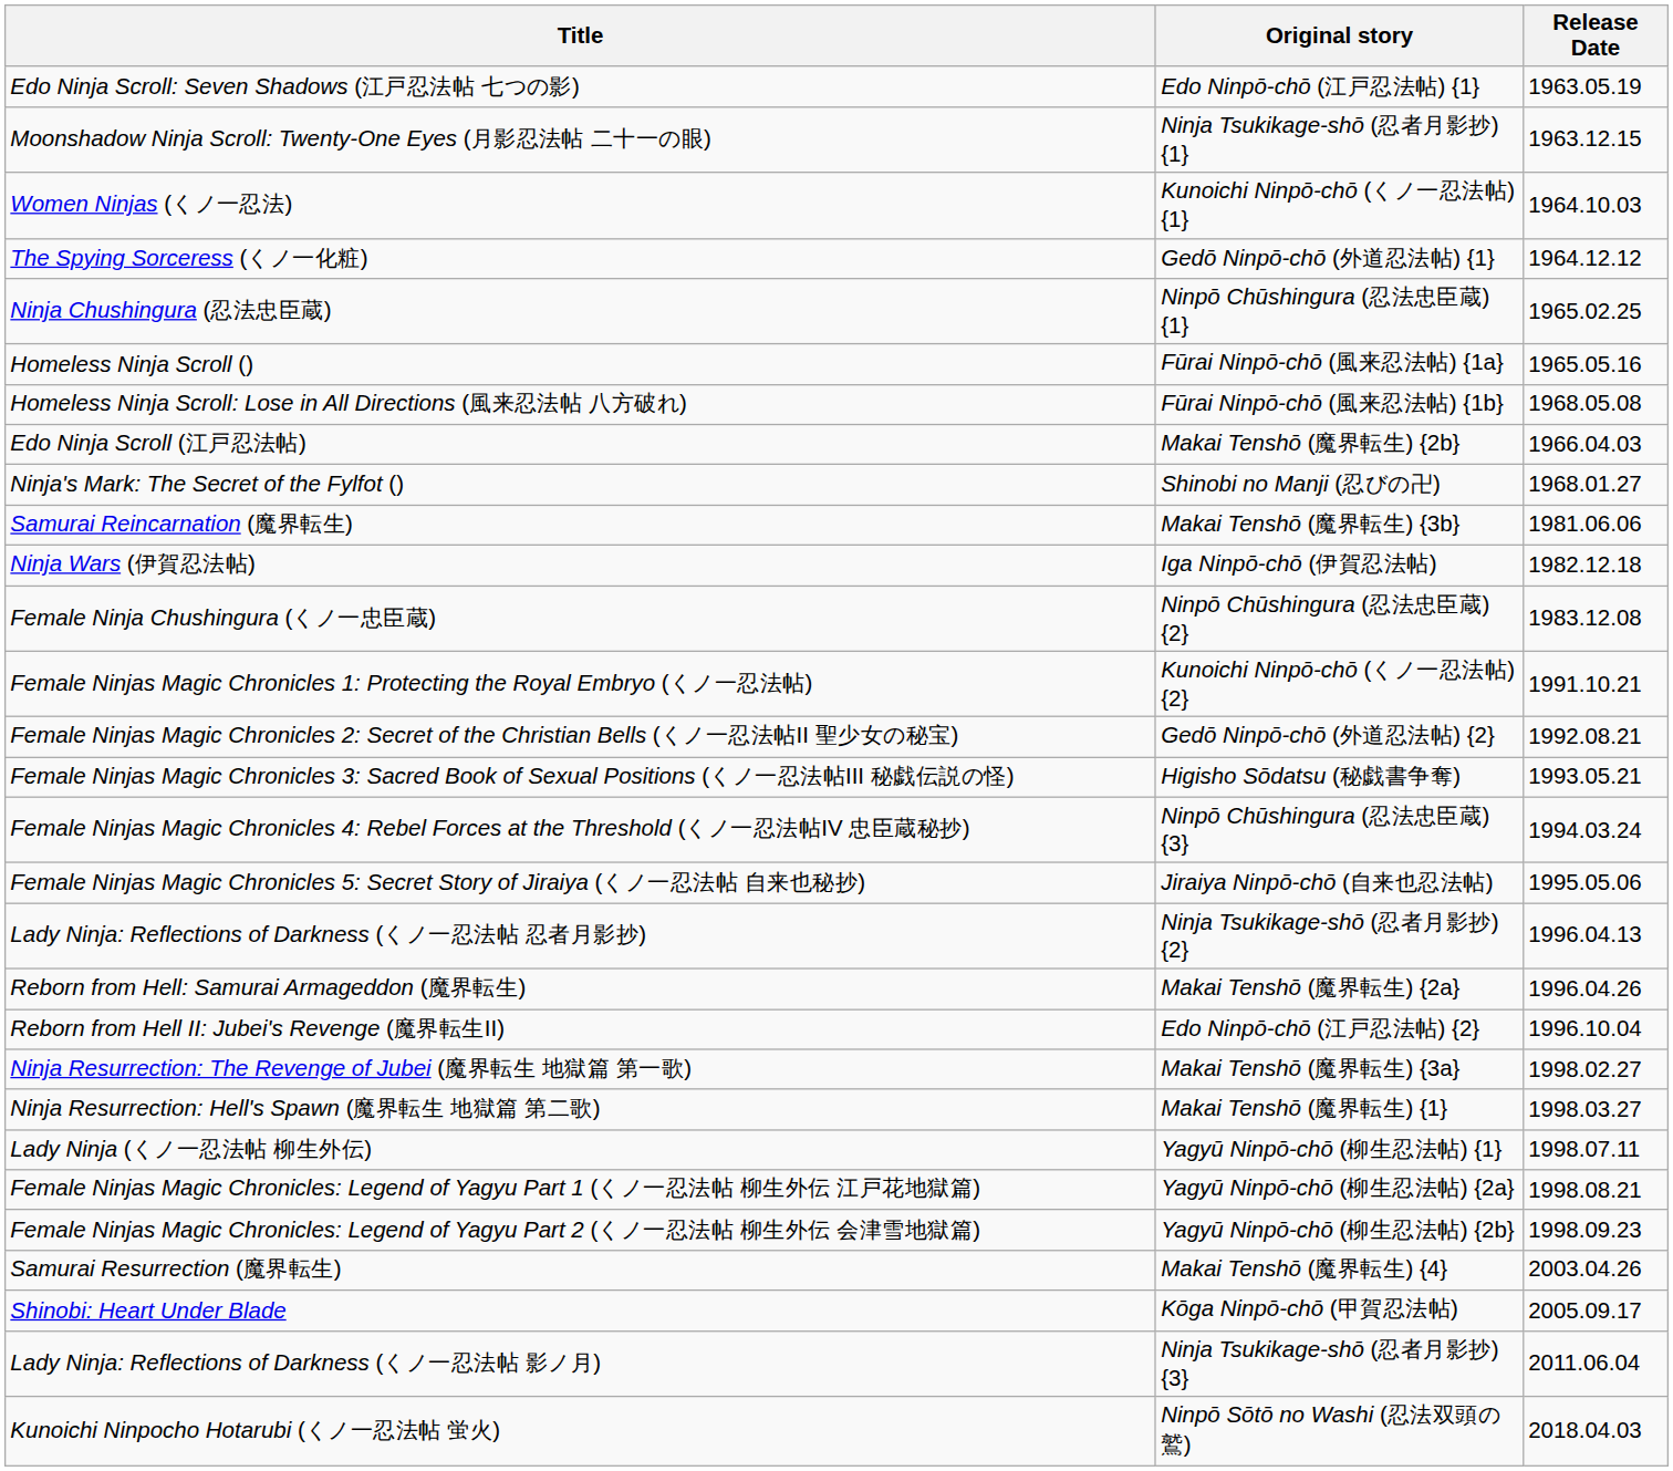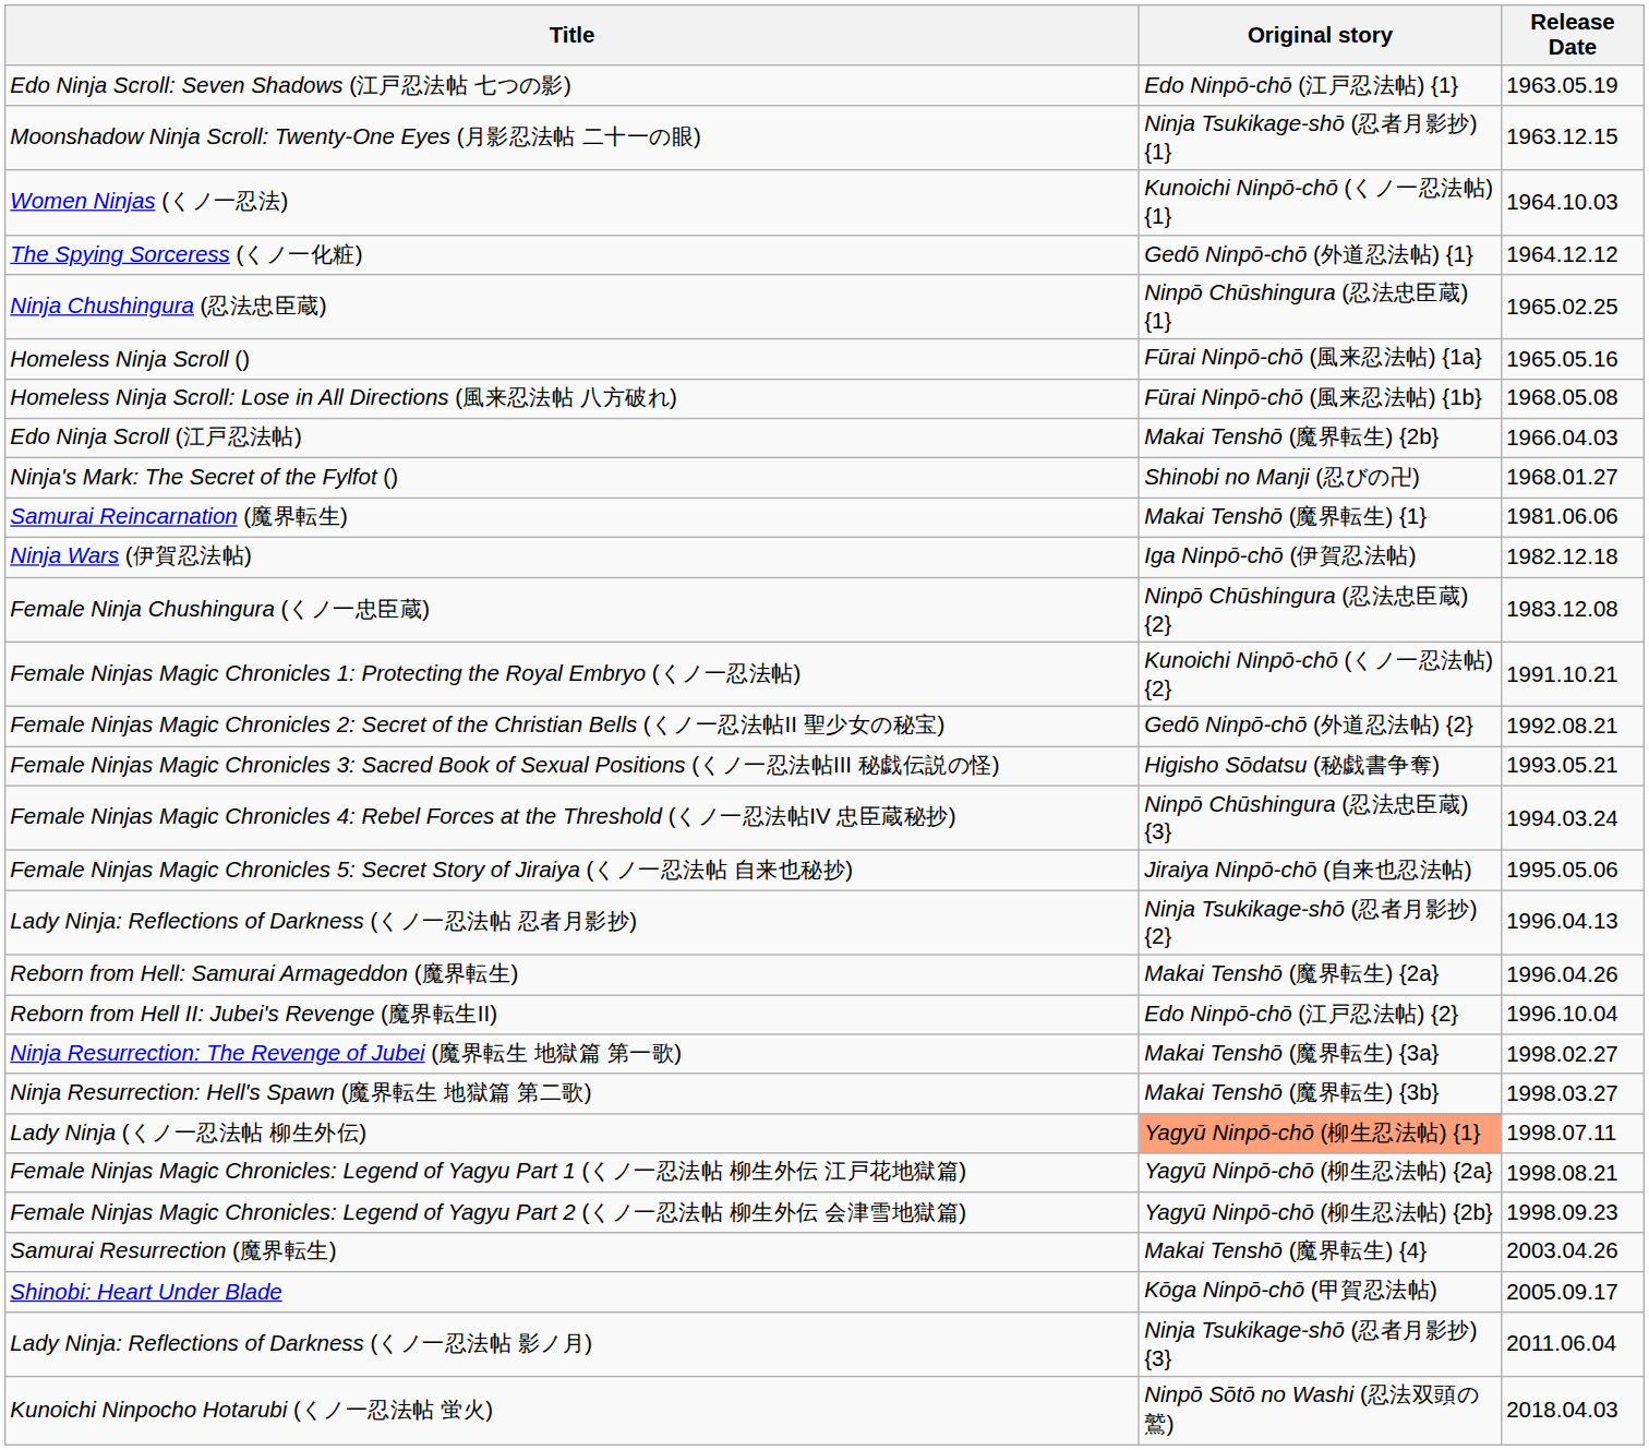 <table class="wikitable sortable">
 <tr>
 <th width="805" scope="col" class="unsortable">Title</th>
 <th width="252">Original story</th>
 <th width="95">Release Date</th>
 </tr>
 <tr>
 <td><em>Edo Ninja Scroll: Seven Shadows</em> (江戸忍法帖 七つの影)</td>
 <td><em>Edo Ninpō-chō</em> (江戸忍法帖) {1}</td>
 <td>1963.05.19</td>
 </tr>
 <tr>
 <td><em>Moonshadow Ninja Scroll: Twenty-One Eyes</em> (月影忍法帖 二十一の眼)</td>
 <td><em>Ninja Tsukikage-shō</em> (忍者月影抄) {1}</td>
 <td>1963.12.15</td>
 </tr>
 <tr>
 <td><em><a href='#'>Women Ninjas</a></em> (くノ一忍法)</td>
 <td><em>Kunoichi Ninpō-chō</em> (くノ一忍法帖) {1}</td>
 <td>1964.10.03</td>
 </tr>
 <tr>
 <td><em><a href='#'>The Spying Sorceress</a></em> (くノ一化粧)</td>
 <td><em>Gedō Ninpō-chō</em> (外道忍法帖) {1}</td>
 <td>1964.12.12</td>
 </tr>
 <tr>
 <td><em><a href='#'>Ninja Chushingura</a></em> (忍法忠臣蔵)</td>
 <td><em>Ninpō Chūshingura</em> (忍法忠臣蔵) {1}</td>
 <td>1965.02.25</td>
 </tr>
 <tr>
 <td><em>Homeless Ninja Scroll</em> ()</td>
 <td><em>Fūrai Ninpō-chō</em> (風来忍法帖) {1a}</td>
 <td>1965.05.16</td>
 </tr>
 <tr>
 <td><em>Homeless Ninja Scroll: Lose in All Directions</em> (風来忍法帖 八方破れ)</td>
 <td><em>Fūrai Ninpō-chō</em> (風来忍法帖) {1b}</td>
 <td>1968.05.08</td>
 </tr>
 <tr>
 <td><em>Edo Ninja Scroll</em> (江戸忍法帖) </td>
 <td><em>Makai Tenshō</em> (魔界転生) {2b}</td>
 <td>1966.04.03</td>
 </tr>
 <tr>
 <td><em>Ninja's Mark: The Secret of the Fylfot</em> ()</td>
 <td><em>Shinobi no Manji</em> (忍びの卍)</td>
 <td>1968.01.27</td>
 </tr>
 <tr>
 <td><em><a href='#'>Samurai Reincarnation</a></em> (魔界転生)</td>
-<td><em>Makai Tenshō</em> (魔界転生) {3b}</td>
+<td><em>Makai Tenshō</em> (魔界転生) {1}</td>
 <td>1981.06.06</td>
 </tr>
 <tr>
 <td><em><a href='#'>Ninja Wars</a></em> (伊賀忍法帖)</td>
 <td><em>Iga Ninpō-chō</em> (伊賀忍法帖)</td>
 <td>1982.12.18</td>
 </tr>
 <tr>
 <td><em>Female Ninja Chushingura</em> (くノ一忠臣蔵) </td>
 <td><em>Ninpō Chūshingura</em> (忍法忠臣蔵) {2}</td>
 <td>1983.12.08</td>
 </tr>
 <tr>
 <td><em>Female Ninjas Magic Chronicles 1: Protecting the Royal Embryo</em> (くノ一忍法帖)</td>
 <td><em>Kunoichi Ninpō-chō</em> (くノ一忍法帖) {2}</td>
 <td>1991.10.21</td>
 </tr>
 <tr>
 <td><em>Female Ninjas Magic Chronicles 2: Secret of the Christian Bells</em> (くノ一忍法帖II 聖少女の秘宝)</td>
 <td><em>Gedō Ninpō-chō</em> (外道忍法帖) {2}</td>
 <td>1992.08.21</td>
 </tr>
 <tr>
 <td><em>Female Ninjas Magic Chronicles 3: Sacred Book of Sexual Positions</em> (くノ一忍法帖III 秘戯伝説の怪)</td>
 <td><em>Higisho Sōdatsu</em> (秘戯書争奪)</td>
 <td>1993.05.21</td>
 </tr>
 <tr>
 <td><em>Female Ninjas Magic Chronicles 4: Rebel Forces at the Threshold</em> (くノ一忍法帖IV 忠臣蔵秘抄)</td>
 <td><em>Ninpō Chūshingura</em> (忍法忠臣蔵) {3}</td>
 <td>1994.03.24</td>
 </tr>
 <tr>
 <td><em>Female Ninjas Magic Chronicles 5: Secret Story of Jiraiya</em> (くノ一忍法帖 自来也秘抄)</td>
 <td><em>Jiraiya Ninpō-chō</em> (自来也忍法帖)</td>
 <td>1995.05.06</td>
 </tr>
 <tr>
 <td><em>Lady Ninja: Reflections of Darkness</em> (くノ一忍法帖 忍者月影抄)</td>
 <td><em>Ninja Tsukikage-shō</em> (忍者月影抄) {2}</td>
 <td>1996.04.13</td>
 </tr>
 <tr>
 <td><em>Reborn from Hell: Samurai Armageddon</em> (魔界転生)</td>
 <td><em>Makai Tenshō</em> (魔界転生) {2a}</td>
 <td>1996.04.26</td>
 </tr>
 <tr>
 <td><em>Reborn from Hell II: Jubei's Revenge</em> (魔界転生II)</td>
 <td><em>Edo Ninpō-chō</em> (江戸忍法帖) {2}</td>
 <td>1996.10.04</td>
 </tr>
 <tr>
 <td><em><a href='#'>Ninja Resurrection: The Revenge of Jubei</a></em> (魔界転生 地獄篇 第一歌) </td>
 <td><em>Makai Tenshō</em> (魔界転生) {3a}</td>
 <td>1998.02.27</td>
 </tr>
 <tr>
 <td><em>Ninja Resurrection: Hell's Spawn</em> (魔界転生 地獄篇 第二歌) </td>
-<td><em>Makai Tenshō</em> (魔界転生) {1}</td>
+<td><em>Makai Tenshō</em> (魔界転生) {3b}</td>
 <td>1998.03.27</td>
 </tr>
 <tr>
 <td><em>Lady Ninja</em> (くノ一忍法帖 柳生外伝)</td>
-<td><em>Yagyū Ninpō-chō</em> (柳生忍法帖) {1}</td>
+<td style="background: lightsalmon;"><em>Yagyū Ninpō-chō</em> (柳生忍法帖) {1}</td>
 <td>1998.07.11</td>
 </tr>
 <tr>
 <td><em>Female Ninjas Magic Chronicles: Legend of Yagyu Part 1</em> (くノ一忍法帖 柳生外伝 江戸花地獄篇)</td>
 <td><em>Yagyū Ninpō-chō</em> (柳生忍法帖) {2a}</td>
 <td>1998.08.21</td>
 </tr>
 <tr>
 <td><em>Female Ninjas Magic Chronicles: Legend of Yagyu Part 2</em> (くノ一忍法帖 柳生外伝 会津雪地獄篇)</td>
 <td><em>Yagyū Ninpō-chō</em> (柳生忍法帖) {2b}</td>
 <td>1998.09.23</td>
 </tr>
 <tr>
 <td><em>Samurai Resurrection</em> (魔界転生)</td>
 <td><em>Makai Tenshō</em> (魔界転生) {4}</td>
 <td>2003.04.26</td>
 </tr>
 <tr>
 <td><em><a href='#'>Shinobi: Heart Under Blade</a></em></td>
 <td><em>Kōga Ninpō-chō</em> (甲賀忍法帖)</td>
 <td>2005.09.17</td>
 </tr>
 <tr>
 <td><em>Lady Ninja: Reflections of Darkness</em> (くノ一忍法帖 影ノ月)</td>
 <td><em>Ninja Tsukikage-shō</em> (忍者月影抄) {3}</td>
 <td>2011.06.04</td>
 </tr>
 <tr>
 <td><em>Kunoichi Ninpocho Hotarubi</em> (くノ一忍法帖 蛍火)  </td>
 <td><em>Ninpō Sōtō no Washi</em> (忍法双頭の鷲)</td>
 <td>2018.04.03</td>
 </tr>
 </table>
